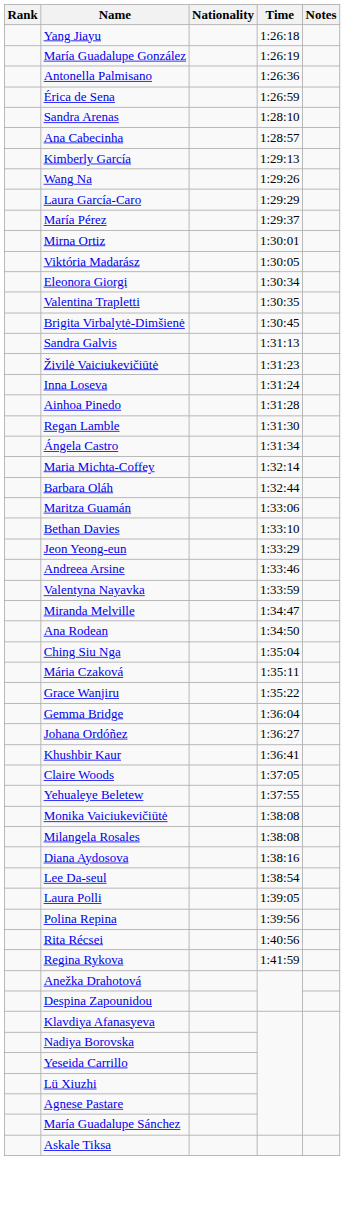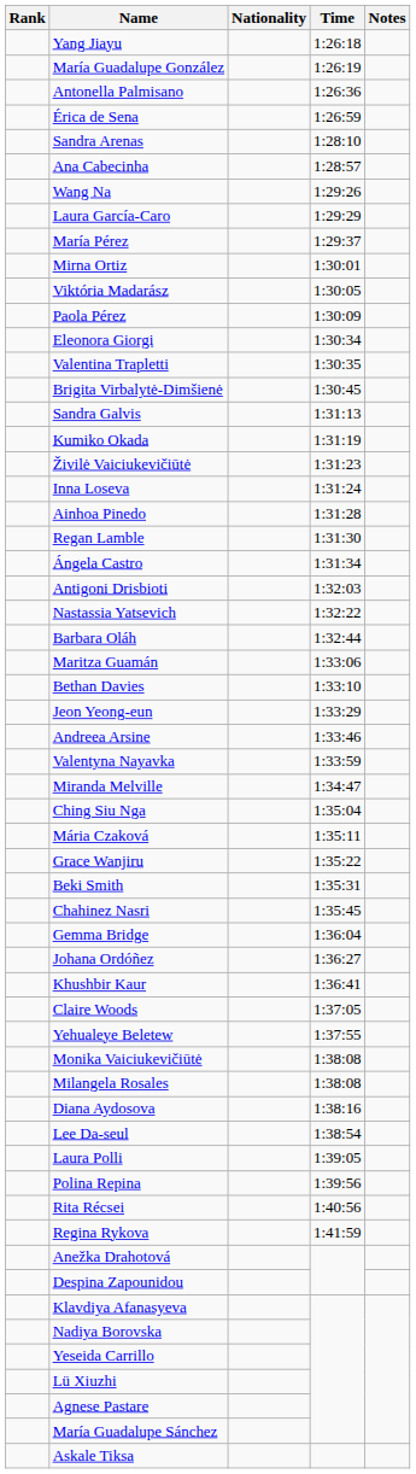 <table class="wikitable sortable" style="text-align:center">
 <tr>
 <th>Rank</th>
 <th>Name</th>
 <th>Nationality</th>
 <th>Time</th>
 <th>Notes</th>
 </tr>
 <tr>
 <td></td>
 <td align=left><a href='#'>Yang Jiayu</a></td>
 <td align=left></td>
 <td>1:26:18</td>
 <td></td>
 </tr>
 <tr>
 <td></td>
 <td align=left><a href='#'>María Guadalupe González</a></td>
 <td align=left></td>
 <td>1:26:19</td>
 <td></td>
 </tr>
 <tr>
 <td></td>
 <td align=left><a href='#'>Antonella Palmisano</a></td>
 <td align=left></td>
 <td>1:26:36</td>
 <td></td>
 </tr>
 <tr>
 <td></td>
 <td align=left><a href='#'>Érica de Sena</a></td>
 <td align=left></td>
 <td>1:26:59</td>
 <td><strong></strong></td>
 </tr>
 <tr>
 <td></td>
 <td align=left><a href='#'>Sandra Arenas</a></td>
 <td align=left></td>
 <td>1:28:10</td>
 <td><strong></strong></td>
 </tr>
 <tr>
 <td></td>
 <td align=left><a href='#'>Ana Cabecinha</a></td>
 <td align=left></td>
 <td>1:28:57</td>
 <td></td>
 </tr>
 <tr>
 <td></td>
-<td align=left><a href='#'>Kimberly García</a></td>
-<td align=left></td>
-<td>1:29:13</td>
-<td><strong></strong></td>
-</tr>
-<tr>
-<td></td>
 <td align=left><a href='#'>Wang Na</a></td>
 <td align=left></td>
 <td>1:29:26</td>
 <td></td>
 </tr>
 <tr>
 <td></td>
 <td align=left><a href='#'>Laura García-Caro</a></td>
 <td align=left></td>
 <td>1:29:29</td>
 <td></td>
 </tr>
 <tr>
 <td></td>
 <td align=left><a href='#'>María Pérez</a></td>
 <td align=left></td>
 <td>1:29:37</td>
 <td></td>
 </tr>
 <tr>
 <td></td>
 <td align=left><a href='#'>Mirna Ortiz</a></td>
 <td align=left></td>
 <td>1:30:01</td>
 <td></td>
 </tr>
 <tr>
 <td></td>
 <td align=left><a href='#'>Viktória Madarász</a></td>
 <td align=left></td>
 <td>1:30:05</td>
 <td><strong></strong></td>
 </tr>
 <tr>
 <td></td>
+<td align=left><a href='#'>Paola Pérez</a></td>
+<td align=left></td>
+<td>1:30:09</td>
+<td></td>
+</tr>
+<tr>
+<td></td>
 <td align=left><a href='#'>Eleonora Giorgi</a></td>
 <td align=left></td>
 <td>1:30:34</td>
 <td></td>
 </tr>
 <tr>
 <td></td>
 <td align=left><a href='#'>Valentina Trapletti</a></td>
 <td align=left></td>
 <td>1:30:35</td>
 <td></td>
 </tr>
 <tr>
 <td></td>
 <td align=left><a href='#'>Brigita Virbalytė-Dimšienė</a></td>
 <td align=left></td>
 <td>1:30:45</td>
 <td></td>
 </tr>
 <tr>
 <td></td>
 <td align=left><a href='#'>Sandra Galvis</a></td>
 <td align=left></td>
 <td>1:31:13</td>
+<td></td>
+</tr>
+<tr>
+<td></td>
+<td align=left><a href='#'>Kumiko Okada</a></td>
+<td align=left></td>
+<td>1:31:19</td>
 <td></td>
 </tr>
 <tr>
 <td></td>
 <td align=left><a href='#'>Živilė Vaiciukevičiūtė</a></td>
 <td align=left></td>
 <td>1:31:23</td>
 <td></td>
 </tr>
 <tr>
 <td></td>
 <td align=left><a href='#'>Inna Loseva</a></td>
 <td align=left></td>
 <td>1:31:24</td>
 <td></td>
 </tr>
 <tr>
 <td></td>
 <td align=left><a href='#'>Ainhoa Pinedo</a></td>
 <td align=left></td>
 <td>1:31:28</td>
 <td></td>
 </tr>
 <tr>
 <td></td>
 <td align=left><a href='#'>Regan Lamble</a></td>
 <td align=left></td>
 <td>1:31:30</td>
 <td></td>
 </tr>
 <tr>
 <td></td>
 <td align=left><a href='#'>Ángela Castro</a></td>
 <td align=left></td>
 <td>1:31:34</td>
 <td></td>
 </tr>
 <tr>
 <td></td>
-<td align=left><a href='#'>Maria Michta-Coffey</a></td>
+<td align=left><a href='#'>Antigoni Drisbioti</a></td>
 <td align=left></td>
-<td>1:32:14</td>
+<td>1:32:03</td>
+<td></td>
+</tr>
+<tr>
+<td></td>
+<td align=left><a href='#'>Nastassia Yatsevich</a></td>
+<td align=left></td>
+<td>1:32:22</td>
 <td></td>
 </tr>
 <tr>
 <td></td>
 <td align=left><a href='#'>Barbara Oláh</a></td>
 <td align=left></td>
 <td>1:32:44</td>
 <td></td>
 </tr>
 <tr>
 <td></td>
 <td align=left><a href='#'>Maritza Guamán</a></td>
 <td align=left></td>
 <td>1:33:06</td>
 <td></td>
 </tr>
 <tr>
 <td></td>
 <td align=left><a href='#'>Bethan Davies</a></td>
 <td align=left></td>
 <td>1:33:10</td>
 <td></td>
 </tr>
 <tr>
 <td></td>
 <td align=left><a href='#'>Jeon Yeong-eun</a></td>
 <td align=left></td>
 <td>1:33:29</td>
 <td></td>
 </tr>
 <tr>
 <td></td>
 <td align=left><a href='#'>Andreea Arsine</a></td>
 <td align=left></td>
 <td>1:33:46</td>
 <td></td>
 </tr>
 <tr>
 <td></td>
 <td align=left><a href='#'>Valentyna Nayavka</a></td>
 <td align=left></td>
 <td>1:33:59</td>
 <td></td>
 </tr>
 <tr>
 <td></td>
 <td align=left><a href='#'>Miranda Melville</a></td>
 <td align=left></td>
 <td>1:34:47</td>
 <td></td>
 </tr>
 <tr>
 <td></td>
-<td align=left><a href='#'>Ana Rodean</a></td>
-<td align=left></td>
-<td>1:34:50</td>
-<td></td>
-</tr>
-<tr>
-<td></td>
 <td align=left><a href='#'>Ching Siu Nga</a></td>
 <td align=left></td>
 <td>1:35:04</td>
 <td><strong></strong></td>
 </tr>
 <tr>
 <td></td>
 <td align=left><a href='#'>Mária Czaková</a></td>
 <td align=left></td>
 <td>1:35:11</td>
 <td></td>
 </tr>
 <tr>
 <td></td>
 <td align=left><a href='#'>Grace Wanjiru</a></td>
 <td align=left></td>
 <td>1:35:22</td>
+<td></td>
+</tr>
+<tr>
+<td></td>
+<td align=left><a href='#'>Beki Smith</a></td>
+<td align=left></td>
+<td>1:35:31</td>
+<td></td>
+</tr>
+<tr>
+<td></td>
+<td align=left><a href='#'>Chahinez Nasri</a></td>
+<td align=left></td>
+<td>1:35:45</td>
 <td></td>
 </tr>
 <tr>
 <td></td>
 <td align=left><a href='#'>Gemma Bridge</a></td>
 <td align=left></td>
 <td>1:36:04</td>
 <td></td>
 </tr>
 <tr>
 <td></td>
 <td align=left><a href='#'>Johana Ordóñez</a></td>
 <td align=left></td>
 <td>1:36:27</td>
 <td></td>
 </tr>
 <tr>
 <td></td>
 <td align=left><a href='#'>Khushbir Kaur</a></td>
 <td align=left></td>
 <td>1:36:41</td>
 <td></td>
 </tr>
 <tr>
 <td></td>
 <td align=left><a href='#'>Claire Woods</a></td>
 <td align=left></td>
 <td>1:37:05</td>
 <td></td>
 </tr>
 <tr>
 <td></td>
 <td align=left><a href='#'>Yehualeye Beletew</a></td>
 <td align=left></td>
 <td>1:37:55</td>
 <td></td>
 </tr>
 <tr>
 <td></td>
 <td align=left><a href='#'>Monika Vaiciukevičiūtė</a></td>
 <td align=left></td>
 <td>1:38:08</td>
 <td></td>
 </tr>
 <tr>
 <td></td>
 <td align=left><a href='#'>Milangela Rosales</a></td>
 <td align=left></td>
 <td>1:38:08</td>
 <td></td>
 </tr>
 <tr>
 <td></td>
 <td align=left><a href='#'>Diana Aydosova</a></td>
 <td align=left></td>
 <td>1:38:16</td>
 <td></td>
 </tr>
 <tr>
 <td></td>
 <td align=left><a href='#'>Lee Da-seul</a></td>
 <td align=left></td>
 <td>1:38:54</td>
 <td></td>
 </tr>
 <tr>
 <td></td>
 <td align=left><a href='#'>Laura Polli</a></td>
 <td align=left></td>
 <td>1:39:05</td>
 <td></td>
 </tr>
 <tr>
 <td></td>
 <td align=left><a href='#'>Polina Repina</a></td>
 <td align=left></td>
 <td>1:39:56</td>
 <td></td>
 </tr>
 <tr>
 <td></td>
 <td align=left><a href='#'>Rita Récsei</a></td>
 <td align=left></td>
 <td>1:40:56</td>
 <td></td>
 </tr>
 <tr>
 <td></td>
 <td align=left><a href='#'>Regina Rykova</a></td>
 <td align=left></td>
 <td>1:41:59</td>
 <td></td>
 </tr>
 <tr>
 <td></td>
 <td align=left><a href='#'>Anežka Drahotová</a></td>
 <td align=left></td>
 <td rowspan=2></td>
 <td></td>
 </tr>
 <tr>
 <td></td>
 <td align=left><a href='#'>Despina Zapounidou</a></td>
 <td align=left></td>
 <td></td>
 </tr>
 <tr>
 <td></td>
 <td align=left><a href='#'>Klavdiya Afanasyeva</a></td>
 <td align=left></td>
 <td rowspan=6></td>
 <td rowspan=6></td>
 </tr>
 <tr>
 <td></td>
 <td align=left><a href='#'>Nadiya Borovska</a></td>
 <td align=left></td>
 </tr>
 <tr>
 <td></td>
 <td align=left><a href='#'>Yeseida Carrillo</a></td>
 <td align=left></td>
 </tr>
 <tr>
 <td></td>
 <td align=left><a href='#'>Lü Xiuzhi</a></td>
 <td align=left></td>
 </tr>
 <tr>
 <td></td>
 <td align=left><a href='#'>Agnese Pastare</a></td>
 <td align=left></td>
 </tr>
 <tr>
 <td></td>
 <td align=left><a href='#'>María Guadalupe Sánchez</a></td>
 <td align=left></td>
 </tr>
 <tr>
 <td></td>
 <td align=left><a href='#'>Askale Tiksa</a></td>
 <td align=left></td>
 <td></td>
 <td></td>
 </tr>
 </table>
